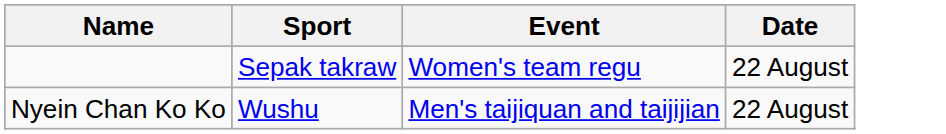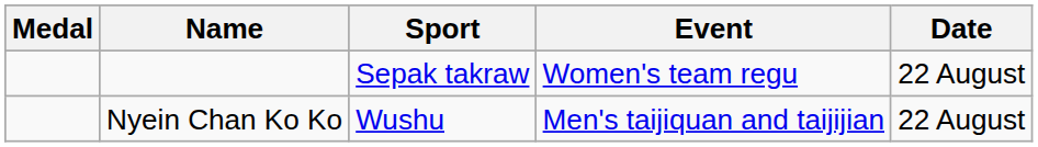 <table class="wikitable sortable"  style="font-size:95%">
 <tr>
+<th>Medal</th>
 <th>Name</th>
 <th>Sport</th>
 <th>Event</th>
 <th>Date</th>
 </tr>
 <tr>
 <td></td>
+<td></td>
 <td><a href='#'>Sepak takraw</a></td>
 <td><a href='#'>Women's team regu</a></td>
 <td>22 August</td>
 </tr>
 <tr>
+<td></td>
 <td>Nyein Chan Ko Ko</td>
 <td><a href='#'>Wushu</a></td>
 <td><a href='#'>Men's taijiquan and taijijian</a></td>
 <td>22 August</td>
 </tr>
 </table>
